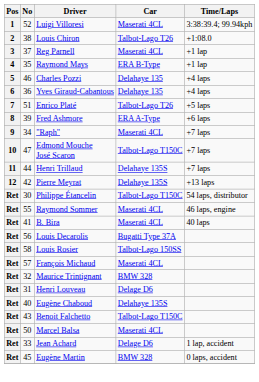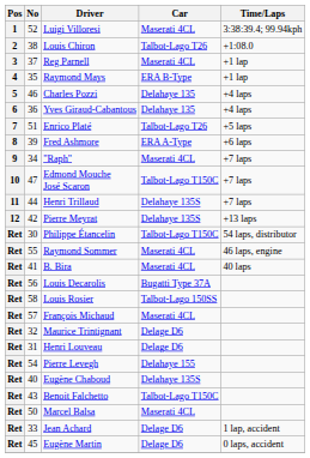 <table class="wikitable" style="font-size: 85%;">
 <tr>
 <th>Pos</th>
 <th>No</th>
 <th>Driver</th>
 <th>Car</th>
 <th>Time/Laps</th>
 </tr>
 <tr>
 <th>1</th>
 <td align="center">52</td>
 <td> <a href='#'>Luigi Villoresi</a></td>
 <td><a href='#'>Maserati 4CL</a></td>
 <td>3:38:39.4; 99.94kph</td>
 </tr>
 <tr>
 <th>2</th>
 <td align="center">38</td>
 <td> <a href='#'>Louis Chiron</a></td>
 <td><a href='#'>Talbot-Lago T26</a></td>
 <td>+1:08.0</td>
 </tr>
 <tr>
 <th>3</th>
 <td align="center">37</td>
 <td> <a href='#'>Reg Parnell</a></td>
 <td><a href='#'>Maserati 4CL</a></td>
 <td>+1 lap</td>
 </tr>
 <tr>
 <th>4</th>
 <td align="center">35</td>
 <td> <a href='#'>Raymond Mays</a></td>
 <td><a href='#'>ERA B-Type</a></td>
 <td>+1 lap</td>
 </tr>
 <tr>
 <th>5</th>
 <td align="center">46</td>
 <td> <a href='#'>Charles Pozzi</a></td>
 <td><a href='#'>Delahaye 135</a></td>
 <td>+4 laps</td>
 </tr>
 <tr>
 <th>6</th>
 <td align="center">36</td>
 <td> <a href='#'>Yves Giraud-Cabantous</a></td>
 <td><a href='#'>Delahaye 135</a></td>
 <td>+4 laps</td>
 </tr>
 <tr>
 <th>7</th>
 <td align="center">51</td>
 <td> <a href='#'>Enrico Platé</a></td>
 <td><a href='#'>Talbot-Lago T26</a></td>
 <td>+5 laps</td>
 </tr>
 <tr>
 <th>8</th>
 <td align="center">39</td>
 <td> <a href='#'>Fred Ashmore</a></td>
 <td><a href='#'>ERA A-Type</a></td>
 <td>+6 laps</td>
 </tr>
 <tr>
 <th>9</th>
 <td align="center">34</td>
 <td> <a href='#'>"Raph"</a></td>
 <td><a href='#'>Maserati 4CL</a></td>
 <td>+7 laps</td>
 </tr>
 <tr>
 <th>10</th>
 <td align="center">47</td>
 <td> <a href='#'>Edmond Mouche</a><br> <a href='#'>José Scaron</a></td>
 <td><a href='#'>Talbot-Lago T150C</a></td>
 <td>+7 laps</td>
 </tr>
 <tr>
 <th>11</th>
 <td align="center">44</td>
 <td> <a href='#'>Henri Trillaud</a></td>
 <td><a href='#'>Delahaye 135S</a></td>
 <td>+7 laps</td>
 </tr>
 <tr>
 <th>12</th>
 <td align="center">42</td>
 <td> <a href='#'>Pierre Meyrat</a></td>
 <td><a href='#'>Delahaye 135S</a></td>
 <td>+13 laps</td>
 </tr>
 <tr>
 <th>Ret</th>
 <td align="center">30</td>
 <td> <a href='#'>Philippe Étancelin</a></td>
 <td><a href='#'>Talbot-Lago T150C</a></td>
 <td>54 laps, distributor</td>
 </tr>
 <tr>
 <th>Ret</th>
 <td align="center">55</td>
 <td> <a href='#'>Raymond Sommer</a></td>
 <td><a href='#'>Maserati 4CL</a></td>
 <td>46 laps, engine</td>
 </tr>
 <tr>
 <th>Ret</th>
 <td align="center">41</td>
 <td> <a href='#'>B. Bira</a></td>
 <td><a href='#'>Maserati 4CL</a></td>
 <td>40 laps</td>
 </tr>
 <tr>
 <th>Ret</th>
 <td align="center">56</td>
 <td> <a href='#'>Louis Decarolis</a></td>
 <td><a href='#'>Bugatti Type 37A</a></td>
 <td></td>
 </tr>
 <tr>
 <th>Ret</th>
 <td align="center">58</td>
 <td> <a href='#'>Louis Rosier</a></td>
 <td><a href='#'>Talbot-Lago 150SS</a></td>
 <td></td>
 </tr>
 <tr>
 <th>Ret</th>
 <td align="center">57</td>
 <td> <a href='#'>François Michaud</a></td>
 <td><a href='#'>Maserati 4CL</a></td>
 <td></td>
 </tr>
 <tr>
 <th>Ret</th>
 <td align="center">32</td>
 <td> <a href='#'>Maurice Trintignant</a></td>
-<td><a href='#'>BMW 328</a></td>
+<td><a href='#'>Delage D6</a></td>
 <td></td>
 </tr>
 <tr>
 <th>Ret</th>
 <td align="center">31</td>
 <td> <a href='#'>Henri Louveau</a></td>
 <td><a href='#'>Delage D6</a></td>
+<td></td>
+</tr>
+<tr>
+<th>Ret</th>
+<td align="center">54</td>
+<td> <a href='#'>Pierre Levegh</a></td>
+<td><a href='#'>Delahaye 155</a></td>
 <td></td>
 </tr>
 <tr>
 <th>Ret</th>
 <td align="center">40</td>
 <td> <a href='#'>Eugène Chaboud</a></td>
 <td><a href='#'>Delahaye 135S</a></td>
 <td></td>
 </tr>
 <tr>
 <th>Ret</th>
 <td align="center">43</td>
 <td> <a href='#'>Benoit Falchetto</a></td>
 <td><a href='#'>Talbot-Lago T150C</a></td>
 <td></td>
 </tr>
 <tr>
 <th>Ret</th>
 <td align="center">50</td>
 <td> <a href='#'>Marcel Balsa</a></td>
 <td><a href='#'>Maserati 4CL</a></td>
 <td></td>
 </tr>
 <tr>
 <th>Ret</th>
 <td align="center">33</td>
 <td> <a href='#'>Jean Achard</a></td>
 <td><a href='#'>Delage D6</a></td>
 <td>1 lap, accident</td>
 </tr>
 <tr>
 <th>Ret</th>
 <td align="center">45</td>
 <td> <a href='#'>Eugène Martin</a></td>
-<td><a href='#'>BMW 328</a></td>
+<td><a href='#'>Delage D6</a></td>
 <td>0 laps, accident</td>
 </tr>
 <tr>
 </tr>
 </table>
